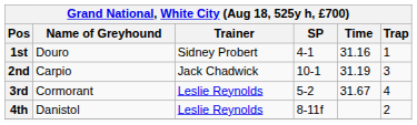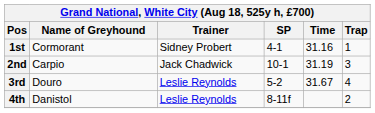 <table class="wikitable">
 <tr>
 <th colspan="6"><a href='#'>Grand National</a>, <a href='#'>White City</a> (Aug 18, 525y h, £700)</th>
 </tr>
 <tr>
 <th width=30>Pos</th>
 <th width=180>Name of Greyhound</th>
 <th width=150>Trainer</th>
 <th width=50>SP</th>
 <th width=50>Time</th>
 <th width=30>Trap</th>
 </tr>
 <tr>
 <th>1st</th>
-<td>Douro</td>
+<td>Cormorant</td>
 <td>Sidney Probert</td>
 <td>4-1</td>
 <td>31.16</td>
 <td>1</td>
 </tr>
 <tr>
 <th>2nd</th>
 <td>Carpio</td>
 <td>Jack Chadwick</td>
 <td>10-1</td>
 <td>31.19</td>
 <td>3</td>
 </tr>
 <tr>
 <th>3rd</th>
-<td>Cormorant</td>
+<td>Douro</td>
 <td><a href='#'>Leslie Reynolds</a></td>
 <td>5-2</td>
 <td>31.67</td>
 <td>4</td>
 </tr>
 <tr>
 <th>4th</th>
 <td>Danistol</td>
 <td><a href='#'>Leslie Reynolds</a></td>
 <td>8-11f</td>
 <td></td>
 <td>2</td>
 </tr>
 <tr>
 </tr>
 </table>
